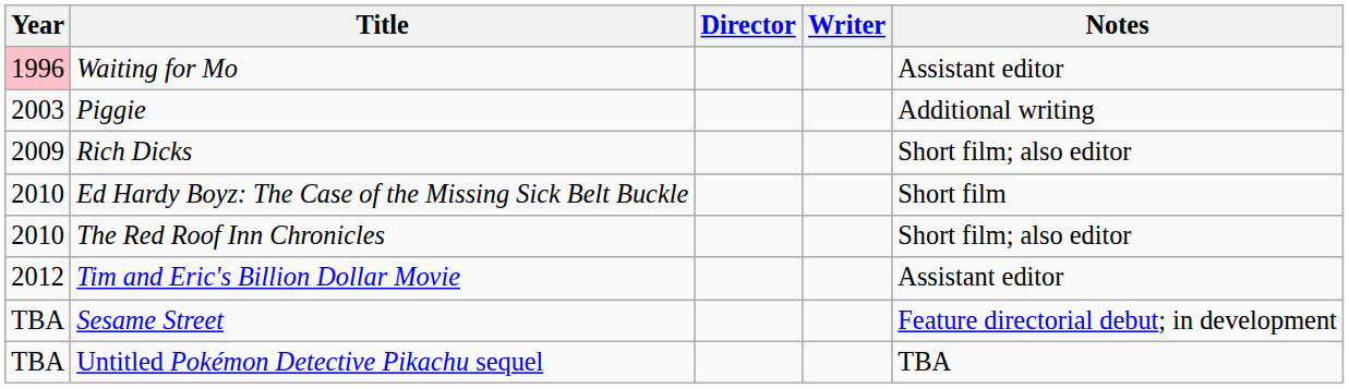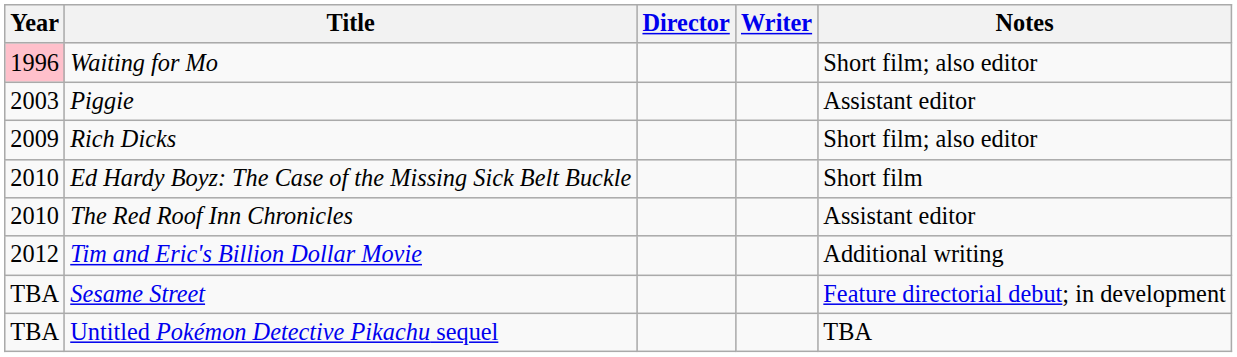 <table class="wikitable">
 <tr>
 <th>Year</th>
 <th>Title</th>
 <th><a href='#'><strong>Director</strong></a></th>
 <th><a href='#'>Writer</a></th>
 <th>Notes</th>
 </tr>
 <tr>
 <td style="background: pink;">1996</td>
 <td><em>Waiting for Mo</em></td>
 <td></td>
 <td></td>
-<td>Assistant editor</td>
+<td>Short film; also editor</td>
 </tr>
 <tr>
 <td>2003</td>
 <td><em>Piggie</em></td>
 <td></td>
 <td></td>
-<td>Additional writing</td>
+<td>Assistant editor</td>
 </tr>
 <tr>
 <td>2009</td>
 <td><em>Rich Dicks</em></td>
 <td></td>
 <td></td>
 <td>Short film; also editor</td>
 </tr>
 <tr>
 <td>2010</td>
 <td><em>Ed Hardy Boyz: The Case of the Missing Sick Belt Buckle</em></td>
 <td></td>
 <td></td>
 <td>Short film</td>
 </tr>
 <tr>
 <td>2010</td>
 <td><em>The Red Roof Inn Chronicles</em></td>
 <td></td>
 <td></td>
-<td>Short film; also editor</td>
+<td>Assistant editor</td>
 </tr>
 <tr>
 <td>2012</td>
 <td><em><a href='#'>Tim and Eric's Billion Dollar Movie</a></em></td>
 <td></td>
 <td></td>
-<td>Assistant editor</td>
+<td>Additional writing</td>
 </tr>
 <tr>
 <td>TBA</td>
 <td><a href='#'><em>Sesame Street</em></a></td>
 <td></td>
 <td></td>
 <td><a href='#'>Feature directorial debut</a>; in development</td>
 </tr>
 <tr>
 <td>TBA</td>
 <td><a href='#'>Untitled <em>Pokémon Detective Pikachu</em> sequel</a></td>
 <td></td>
 <td></td>
 <td>TBA</td>
 </tr>
 </table>
